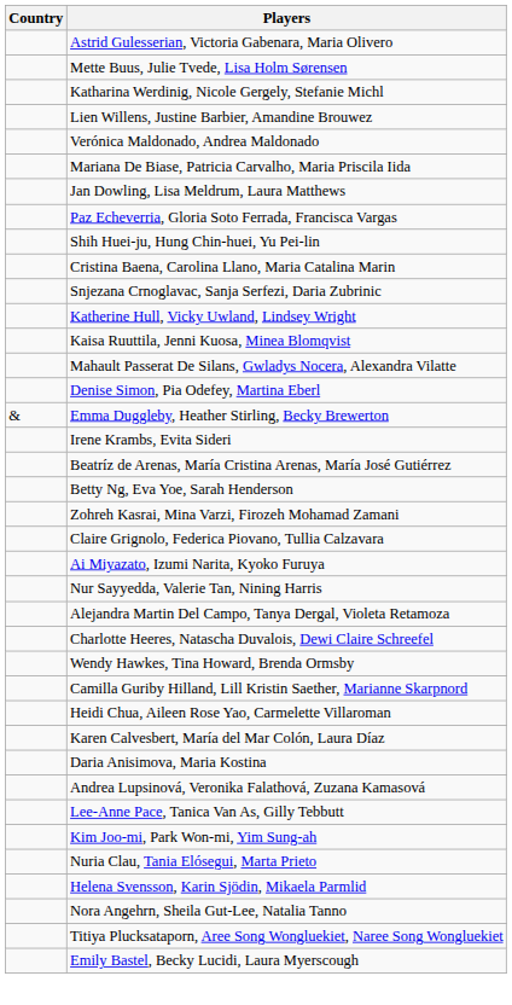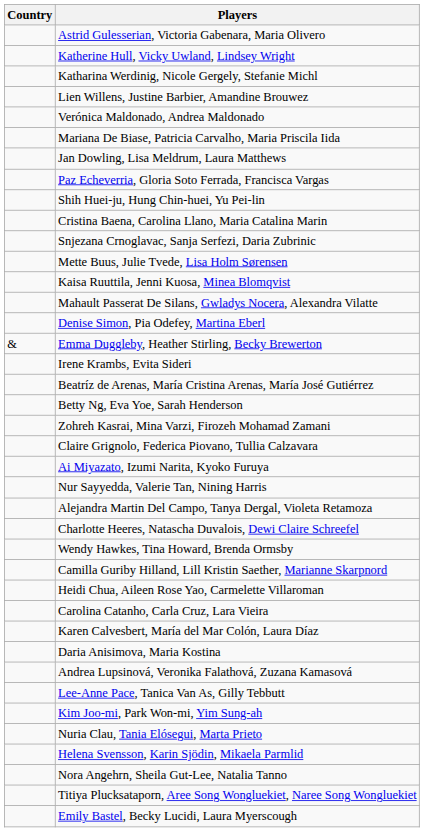 <table class="wikitable" style="font-size:95%;">
 <tr>
 <th>Country</th>
 <th>Players</th>
 </tr>
 <tr>
 <td></td>
 <td><a href='#'>Astrid Gulesserian</a>, Victoria Gabenara, Maria Olivero</td>
 </tr>
 <tr>
 <td></td>
-<td>Mette Buus, Julie Tvede, <a href='#'>Lisa Holm Sørensen</a></td>
+<td><a href='#'>Katherine Hull</a>, <a href='#'>Vicky Uwland</a>, <a href='#'>Lindsey Wright</a></td>
 </tr>
 <tr>
 <td></td>
 <td>Katharina Werdinig, Nicole Gergely, Stefanie Michl</td>
 </tr>
 <tr>
 <td></td>
 <td>Lien Willens, Justine Barbier, Amandine Brouwez</td>
 </tr>
 <tr>
 <td></td>
 <td>Verónica Maldonado, Andrea Maldonado</td>
 </tr>
 <tr>
 <td></td>
 <td>Mariana De Biase, Patricia Carvalho, Maria Priscila Iida</td>
 </tr>
 <tr>
 <td></td>
 <td>Jan Dowling, Lisa Meldrum, Laura Matthews</td>
 </tr>
 <tr>
 <td></td>
 <td><a href='#'>Paz Echeverria</a>, Gloria Soto Ferrada, Francisca Vargas</td>
 </tr>
 <tr>
 <td></td>
 <td>Shih Huei-ju, Hung Chin-huei, Yu Pei-lin</td>
 </tr>
 <tr>
 <td></td>
 <td>Cristina Baena, Carolina Llano, Maria Catalina Marin</td>
 </tr>
 <tr>
 <td></td>
 <td>Snjezana Crnoglavac, Sanja Serfezi, Daria Zubrinic</td>
 </tr>
 <tr>
 <td></td>
-<td><a href='#'>Katherine Hull</a>, <a href='#'>Vicky Uwland</a>, <a href='#'>Lindsey Wright</a></td>
+<td>Mette Buus, Julie Tvede, <a href='#'>Lisa Holm Sørensen</a></td>
 </tr>
 <tr>
 <td></td>
 <td>Kaisa Ruuttila, Jenni Kuosa, <a href='#'>Minea Blomqvist</a></td>
 </tr>
 <tr>
 <td></td>
 <td>Mahault Passerat De Silans, <a href='#'>Gwladys Nocera</a>, Alexandra Vilatte</td>
 </tr>
 <tr>
 <td></td>
 <td><a href='#'>Denise Simon</a>, Pia Odefey, <a href='#'>Martina Eberl</a></td>
 </tr>
 <tr>
 <td> &<br></td>
 <td><a href='#'>Emma Duggleby</a>, Heather Stirling, <a href='#'>Becky Brewerton</a></td>
 </tr>
 <tr>
 <td></td>
 <td>Irene Krambs, Evita Sideri</td>
 </tr>
 <tr>
 <td></td>
 <td>Beatríz de Arenas, María Cristina Arenas, María José Gutiérrez</td>
 </tr>
 <tr>
 <td></td>
 <td>Betty Ng, Eva Yoe, Sarah Henderson</td>
 </tr>
 <tr>
 <td></td>
 <td>Zohreh Kasrai, Mina Varzi, Firozeh Mohamad Zamani</td>
 </tr>
 <tr>
 <td></td>
 <td>Claire Grignolo, Federica Piovano, Tullia Calzavara</td>
 </tr>
 <tr>
 <td></td>
 <td><a href='#'>Ai Miyazato</a>, Izumi Narita, Kyoko Furuya</td>
 </tr>
 <tr>
 <td></td>
 <td>Nur Sayyedda, Valerie Tan, Nining Harris</td>
 </tr>
 <tr>
 <td></td>
 <td>Alejandra Martin Del Campo, Tanya Dergal, Violeta Retamoza</td>
 </tr>
 <tr>
 <td></td>
 <td>Charlotte Heeres, Natascha Duvalois, <a href='#'>Dewi Claire Schreefel</a></td>
 </tr>
 <tr>
 <td></td>
 <td>Wendy Hawkes, Tina Howard, Brenda Ormsby</td>
 </tr>
 <tr>
 <td></td>
 <td>Camilla Guriby Hilland, Lill Kristin Saether, <a href='#'>Marianne Skarpnord</a></td>
 </tr>
 <tr>
 <td></td>
 <td>Heidi Chua, Aileen Rose Yao, Carmelette Villaroman</td>
 </tr>
 <tr>
 <td></td>
+<td>Carolina Catanho, Carla Cruz, Lara Vieira</td>
+</tr>
+<tr>
+<td></td>
 <td>Karen Calvesbert, María del Mar Colón, Laura Díaz</td>
 </tr>
 <tr>
 <td></td>
 <td>Daria Anisimova, Maria Kostina</td>
 </tr>
 <tr>
 <td></td>
 <td>Andrea Lupsinová, Veronika Falathová, Zuzana Kamasová</td>
 </tr>
 <tr>
 <td></td>
 <td><a href='#'>Lee-Anne Pace</a>, Tanica Van As, Gilly Tebbutt</td>
 </tr>
 <tr>
 <td></td>
 <td><a href='#'>Kim Joo-mi</a>, Park Won-mi, <a href='#'>Yim Sung-ah</a></td>
 </tr>
 <tr>
 <td></td>
 <td>Nuria Clau, <a href='#'>Tania Elósegui</a>, <a href='#'>Marta Prieto</a></td>
 </tr>
 <tr>
 <td></td>
 <td><a href='#'>Helena Svensson</a>, <a href='#'>Karin Sjödin</a>, <a href='#'>Mikaela Parmlid</a></td>
 </tr>
 <tr>
 <td></td>
 <td>Nora Angehrn, Sheila Gut-Lee, Natalia Tanno</td>
 </tr>
 <tr>
 <td></td>
 <td>Titiya Plucksataporn, <a href='#'>Aree Song Wongluekiet</a>, <a href='#'>Naree Song Wongluekiet</a></td>
 </tr>
 <tr>
 <td></td>
 <td><a href='#'>Emily Bastel</a>, Becky Lucidi, Laura Myerscough</td>
 </tr>
 </table>
